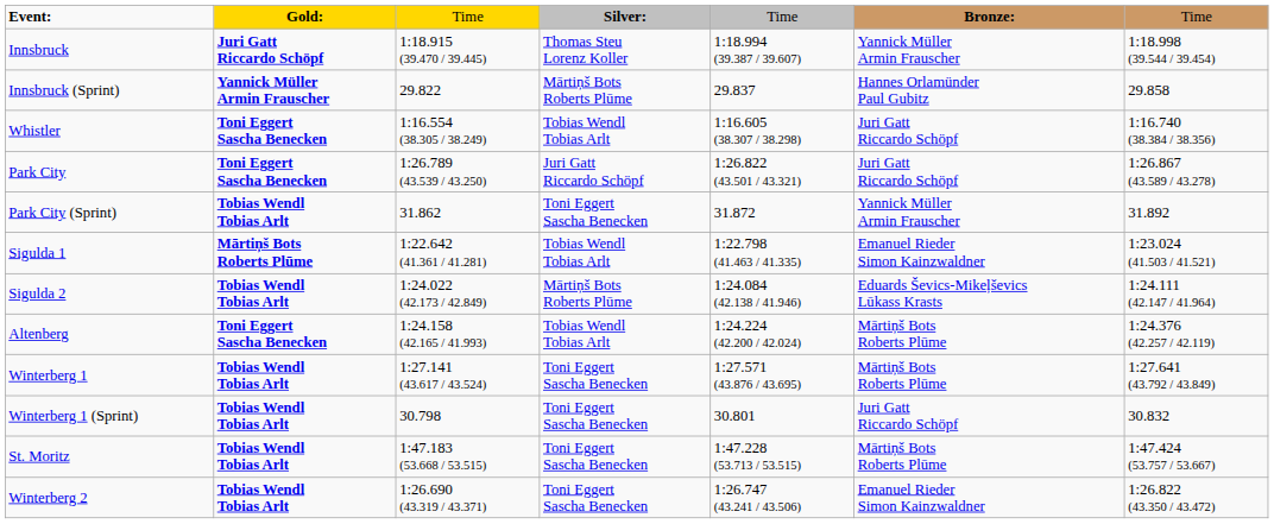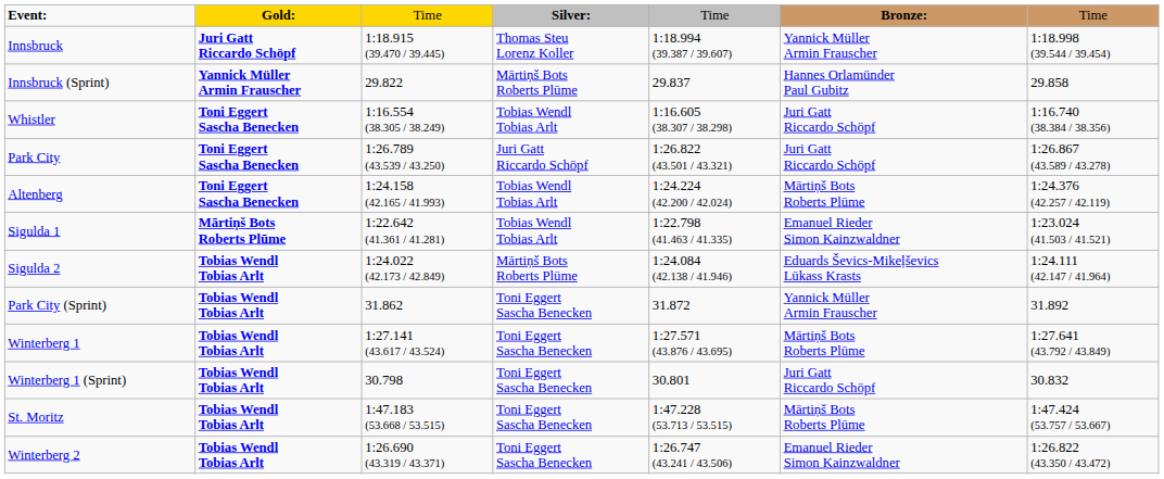 <table class="wikitable" style="width:85%;">
 <tr>
 <td><strong>Event:</strong></td>
 <td style="text-align:center; background:gold;"><strong>Gold:</strong></td>
 <td style="text-align:center; background:gold;">Time</td>
 <td style="text-align:center; background:silver;"><strong>Silver:</strong></td>
 <td style="text-align:center; background:silver;">Time</td>
 <td style="text-align:center; background:#c96;"><strong>Bronze:</strong></td>
 <td style="text-align:center; background:#c96;">Time</td>
 </tr>
 <tr>
 <td><a href='#'>Innsbruck</a></td>
 <td><strong><a href='#'>Juri Gatt</a><br><a href='#'>Riccardo Schöpf</a><br></strong></td>
 <td>1:18.915<br><small>(39.470 / 39.445)</small></td>
 <td><a href='#'>Thomas Steu</a><br><a href='#'>Lorenz Koller</a><br></td>
 <td>1:18.994<br><small>(39.387 / 39.607)</small></td>
 <td><a href='#'>Yannick Müller</a><br><a href='#'>Armin Frauscher</a><br></td>
 <td>1:18.998<br><small>(39.544 / 39.454)</small></td>
 </tr>
 <tr>
 <td><a href='#'>Innsbruck</a> (Sprint)</td>
 <td><strong><a href='#'>Yannick Müller</a><br><a href='#'>Armin Frauscher</a><br></strong></td>
 <td>29.822</td>
 <td><a href='#'>Mārtiņš Bots</a><br><a href='#'>Roberts Plūme</a><br></td>
 <td>29.837</td>
 <td><a href='#'>Hannes Orlamünder</a><br><a href='#'>Paul Gubitz</a><br></td>
 <td>29.858</td>
 </tr>
 <tr>
 <td><a href='#'>Whistler</a></td>
 <td><strong><a href='#'>Toni Eggert</a><br><a href='#'>Sascha Benecken</a><br></strong></td>
 <td>1:16.554<br><small>(38.305 / 38.249)</small></td>
 <td><a href='#'>Tobias Wendl</a><br><a href='#'>Tobias Arlt</a><br></td>
 <td>1:16.605<br><small>(38.307 / 38.298)</small></td>
 <td><a href='#'>Juri Gatt</a><br><a href='#'>Riccardo Schöpf</a><br></td>
 <td>1:16.740<br><small>(38.384 / 38.356)</small></td>
 </tr>
 <tr>
 <td><a href='#'>Park City</a></td>
 <td><strong><a href='#'>Toni Eggert</a><br><a href='#'>Sascha Benecken</a><br></strong></td>
 <td>1:26.789<br><small>(43.539 / 43.250)</small></td>
 <td><a href='#'>Juri Gatt</a><br><a href='#'>Riccardo Schöpf</a><br></td>
 <td>1:26.822<br><small>(43.501 / 43.321)</small></td>
 <td><a href='#'>Juri Gatt</a><br><a href='#'>Riccardo Schöpf</a><br></td>
 <td>1:26.867<br><small>(43.589 / 43.278)</small></td>
 </tr>
 <tr>
-<td><a href='#'>Park City</a> (Sprint)</td>
-<td><strong><a href='#'>Tobias Wendl</a><br><a href='#'>Tobias Arlt</a><br></strong></td>
-<td>31.862</td>
-<td><a href='#'>Toni Eggert</a><br><a href='#'>Sascha Benecken</a><br></td>
-<td>31.872</td>
-<td><a href='#'>Yannick Müller</a><br><a href='#'>Armin Frauscher</a><br></td>
-<td>31.892</td>
+<td><a href='#'>Altenberg</a></td>
+<td><strong><a href='#'>Toni Eggert</a><br><a href='#'>Sascha Benecken</a><br></strong></td>
+<td>1:24.158<br><small>(42.165 / 41.993)</small></td>
+<td><a href='#'>Tobias Wendl</a><br><a href='#'>Tobias Arlt</a><br></td>
+<td>1:24.224<br><small>(42.200 / 42.024)</small></td>
+<td><a href='#'>Mārtiņš Bots</a><br><a href='#'>Roberts Plūme</a><br></td>
+<td>1:24.376<br><small>(42.257 / 42.119)</small></td>
 </tr>
 <tr>
 <td><a href='#'>Sigulda 1</a></td>
 <td><strong><a href='#'>Mārtiņš Bots</a><br><a href='#'>Roberts Plūme</a><br></strong></td>
 <td>1:22.642<br><small>(41.361 / 41.281)</small></td>
 <td><a href='#'>Tobias Wendl</a><br><a href='#'>Tobias Arlt</a><br></td>
 <td>1:22.798<br><small>(41.463 / 41.335)</small></td>
 <td><a href='#'>Emanuel Rieder</a><br><a href='#'>Simon Kainzwaldner</a><br></td>
 <td>1:23.024<br><small>(41.503 / 41.521)</small></td>
 </tr>
 <tr>
 <td><a href='#'>Sigulda 2</a></td>
 <td><strong><a href='#'>Tobias Wendl</a><br><a href='#'>Tobias Arlt</a><br></strong></td>
 <td>1:24.022<br><small>(42.173 / 42.849)</small></td>
 <td><a href='#'>Mārtiņš Bots</a><br><a href='#'>Roberts Plūme</a><br></td>
 <td>1:24.084<br><small>(42.138 / 41.946)</small></td>
 <td><a href='#'>Eduards Ševics-Mikeļševics</a><br><a href='#'>Lūkass Krasts</a><br></td>
 <td>1:24.111<br><small>(42.147 / 41.964)</small></td>
 </tr>
 <tr>
-<td><a href='#'>Altenberg</a></td>
-<td><strong><a href='#'>Toni Eggert</a><br><a href='#'>Sascha Benecken</a><br></strong></td>
-<td>1:24.158<br><small>(42.165 / 41.993)</small></td>
-<td><a href='#'>Tobias Wendl</a><br><a href='#'>Tobias Arlt</a><br></td>
-<td>1:24.224<br><small>(42.200 / 42.024)</small></td>
-<td><a href='#'>Mārtiņš Bots</a><br><a href='#'>Roberts Plūme</a><br></td>
-<td>1:24.376<br><small>(42.257 / 42.119)</small></td>
+<td><a href='#'>Park City</a> (Sprint)</td>
+<td><strong><a href='#'>Tobias Wendl</a><br><a href='#'>Tobias Arlt</a><br></strong></td>
+<td>31.862</td>
+<td><a href='#'>Toni Eggert</a><br><a href='#'>Sascha Benecken</a><br></td>
+<td>31.872</td>
+<td><a href='#'>Yannick Müller</a><br><a href='#'>Armin Frauscher</a><br></td>
+<td>31.892</td>
 </tr>
 <tr>
 <td><a href='#'>Winterberg 1</a></td>
 <td><strong><a href='#'>Tobias Wendl</a><br><a href='#'>Tobias Arlt</a><br></strong></td>
 <td>1:27.141<br><small>(43.617 / 43.524)</small></td>
 <td><a href='#'>Toni Eggert</a><br><a href='#'>Sascha Benecken</a><br></td>
 <td>1:27.571<br><small>(43.876 / 43.695)</small></td>
 <td><a href='#'>Mārtiņš Bots</a><br><a href='#'>Roberts Plūme</a><br></td>
 <td>1:27.641<br><small>(43.792 / 43.849)</small></td>
 </tr>
 <tr>
 <td><a href='#'>Winterberg 1</a> (Sprint)</td>
 <td><strong><a href='#'>Tobias Wendl</a><br><a href='#'>Tobias Arlt</a><br></strong></td>
 <td>30.798</td>
 <td><a href='#'>Toni Eggert</a><br><a href='#'>Sascha Benecken</a><br></td>
 <td>30.801</td>
 <td><a href='#'>Juri Gatt</a><br><a href='#'>Riccardo Schöpf</a><br></td>
 <td>30.832</td>
 </tr>
 <tr>
 <td><a href='#'>St. Moritz</a></td>
 <td><strong><a href='#'>Tobias Wendl</a><br><a href='#'>Tobias Arlt</a><br></strong></td>
 <td>1:47.183<br><small>(53.668 / 53.515)</small></td>
 <td><a href='#'>Toni Eggert</a><br><a href='#'>Sascha Benecken</a><br></td>
 <td>1:47.228<br><small>(53.713 / 53.515)</small></td>
 <td><a href='#'>Mārtiņš Bots</a><br><a href='#'>Roberts Plūme</a><br></td>
 <td>1:47.424<br><small>(53.757 / 53.667)</small></td>
 </tr>
 <tr>
 <td><a href='#'>Winterberg 2</a></td>
 <td><strong><a href='#'>Tobias Wendl</a><br><a href='#'>Tobias Arlt</a><br></strong></td>
 <td>1:26.690<br><small>(43.319 / 43.371)</small></td>
 <td><a href='#'>Toni Eggert</a><br><a href='#'>Sascha Benecken</a><br></td>
 <td>1:26.747<br><small>(43.241 / 43.506)</small></td>
 <td><a href='#'>Emanuel Rieder</a><br><a href='#'>Simon Kainzwaldner</a><br></td>
 <td>1:26.822<br><small>(43.350 / 43.472)</small></td>
 </tr>
 </table>
